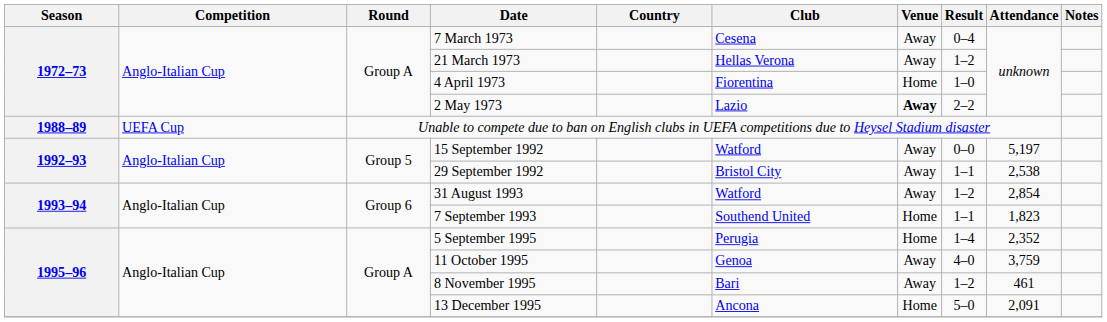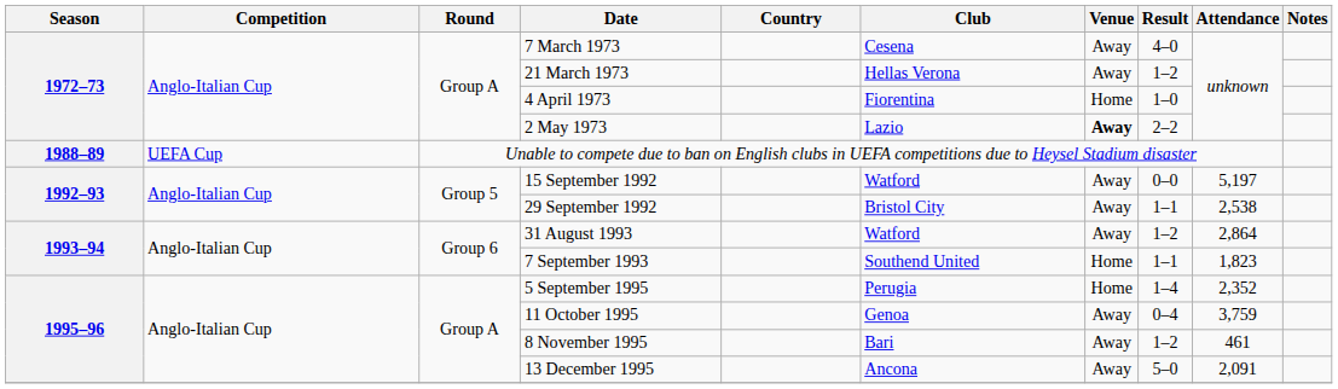 <table class="wikitable plainrowheaders">
 <tr>
 <th scope=col width=11%>Season</th>
 <th scope=col width=22%>Competition</th>
 <th scope=col width=8%>Round</th>
 <th scope=col width=16%>Date</th>
 <th scope=col width=11%>Country</th>
 <th scope=col width=18%>Club</th>
 <th scope=col>Venue</th>
 <th scope=col>Result</th>
 <th scope=col>Attendance</th>
 <th scope=col>Notes</th>
 </tr>
 <tr>
 <th scope=row rowspan=4 style="text-align:center;"><a href='#'>1972–73</a></th>
 <td rowspan=4><a href='#'>Anglo-Italian Cup</a></td>
 <td rowspan=4 align=center>Group A</td>
 <td>7 March 1973</td>
 <td align=center></td>
 <td><a href='#'>Cesena</a></td>
 <td align=center>Away</td>
-<td align=center>0–4</td>
+<td align=center>4–0</td>
 <td align=center rowspan=4><em>unknown</em></td>
 <td align=center></td>
 </tr>
 <tr>
 <td>21 March 1973</td>
 <td align=center></td>
 <td><a href='#'>Hellas Verona</a></td>
 <td align=center>Away</td>
 <td align=center>1–2</td>
 <td align=center></td>
 </tr>
 <tr>
 <td>4 April 1973</td>
 <td align=center></td>
 <td><a href='#'>Fiorentina</a></td>
 <td align=center>Home</td>
 <td align=center>1–0</td>
 <td align=center></td>
 </tr>
 <tr>
 <td>2 May 1973</td>
 <td align=center></td>
 <td><a href='#'>Lazio</a></td>
 <td align=center><strong>Away</strong></td>
 <td align=center>2–2</td>
 <td align=center></td>
 </tr>
 <tr>
 <th scope=row style="text-align:center;"><a href='#'>1988–89</a></th>
 <td><a href='#'>UEFA Cup</a></td>
 <td colspan=7 align=center><em>Unable to compete due to ban on English clubs in UEFA competitions due to <a href='#'>Heysel Stadium disaster</a></em></td>
 <td align=center></td>
 </tr>
 <tr>
 <th scope=row rowspan=2 style="text-align:center;"><a href='#'>1992–93</a></th>
 <td rowspan=2><a href='#'>Anglo-Italian Cup</a></td>
 <td rowspan=2 align=center>Group 5</td>
 <td>15 September 1992</td>
 <td align=center></td>
 <td><a href='#'>Watford</a></td>
 <td align=center>Away</td>
 <td align=center>0–0</td>
 <td align=center>5,197</td>
 <td align=center></td>
 </tr>
 <tr>
 <td>29 September 1992</td>
 <td align=center></td>
 <td><a href='#'>Bristol City</a></td>
 <td align=center>Away</td>
 <td align=center>1–1</td>
 <td align=center>2,538</td>
 <td align=center></td>
 </tr>
 <tr>
 <th scope=row rowspan=2 style="text-align:center;"><a href='#'>1993–94</a></th>
 <td rowspan=2>Anglo-Italian Cup</td>
 <td rowspan=2 align=center>Group 6</td>
 <td>31 August 1993</td>
 <td align=center></td>
 <td><a href='#'>Watford</a></td>
 <td align=center>Away</td>
 <td align=center>1–2</td>
-<td align=center>2,854</td>
+<td align=center>2,864</td>
 <td align=center></td>
 </tr>
 <tr>
 <td>7 September 1993</td>
 <td align=center></td>
 <td><a href='#'>Southend United</a></td>
 <td align=center>Home</td>
 <td align=center>1–1</td>
 <td align=center>1,823</td>
 <td align=center></td>
 </tr>
 <tr>
 <th scope=row rowspan=4 style="text-align:center;"><a href='#'>1995–96</a></th>
 <td rowspan=4>Anglo-Italian Cup</td>
 <td rowspan=4 align=center>Group A</td>
 <td>5 September 1995</td>
 <td align=center></td>
 <td><a href='#'>Perugia</a></td>
 <td align=center>Home</td>
 <td align=center>1–4</td>
 <td align=center>2,352</td>
 <td align=center></td>
 </tr>
 <tr>
 <td>11 October 1995</td>
 <td align=center></td>
 <td><a href='#'>Genoa</a></td>
 <td align=center>Away</td>
-<td align=center>4–0</td>
+<td align=center>0–4</td>
 <td align=center>3,759</td>
 <td align=center></td>
 </tr>
 <tr>
 <td>8 November 1995</td>
 <td align=center></td>
 <td><a href='#'>Bari</a></td>
 <td align=center>Away</td>
 <td align=center>1–2</td>
 <td align=center>461</td>
 <td align=center></td>
 </tr>
 <tr>
 <td>13 December 1995</td>
 <td align=center></td>
 <td><a href='#'>Ancona</a></td>
-<td align=center>Home</td>
+<td align=center>Away</td>
 <td align=center>5–0</td>
 <td align=center>2,091</td>
 <td align=center></td>
 </tr>
 <tr>
 </tr>
 </table>
